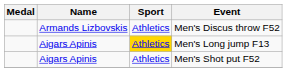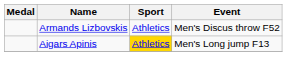 <table class="wikitable">
 <tr>
 <th>Medal</th>
 <th>Name</th>
 <th>Sport</th>
 <th>Event</th>
 </tr>
 <tr>
 <td></td>
 <td><a href='#'>Armands Lizbovskis</a></td>
 <td><a href='#'>Athletics</a></td>
 <td>Men's Discus throw F52</td>
 </tr>
 <tr>
 <td></td>
 <td><a href='#'>Aigars Apinis</a></td>
 <td style="background: gold;"><a href='#'>Athletics</a></td>
 <td>Men's Long jump F13</td>
 </tr>
 <tr>
-<td></td>
-<td><a href='#'>Aigars Apinis</a></td>
-<td><a href='#'>Athletics</a></td>
-<td>Men's Shot put F52</td>
-</tr>
-<tr>
 </tr>
 </table>
